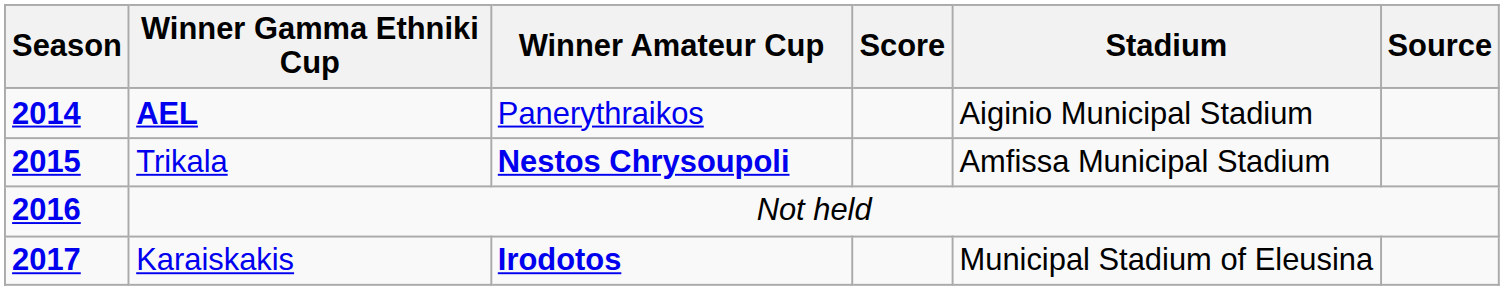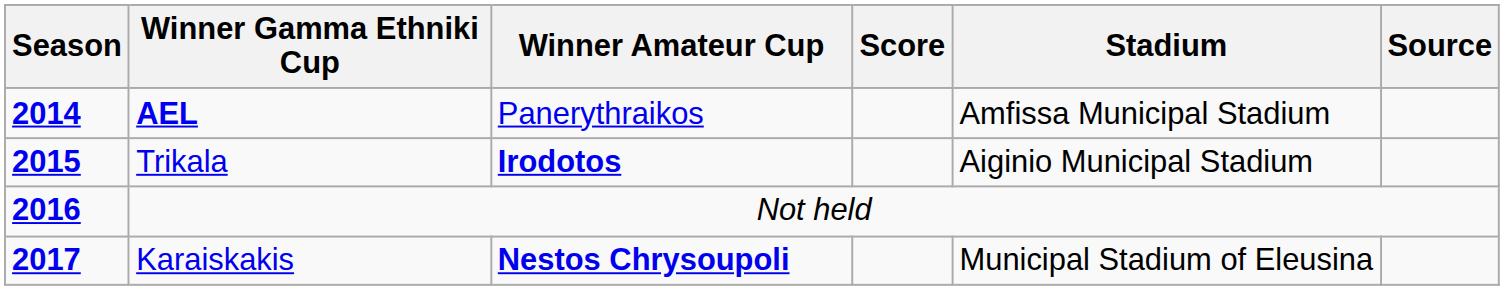 <table class="wikitable">
 <tr>
 <th>Season</th>
 <th width=180>Winner Gamma Ethniki Cup</th>
 <th width=180>Winner Amateur Cup</th>
 <th>Score</th>
 <th>Stadium</th>
 <th>Source</th>
 </tr>
 <tr>
 <td><strong><a href='#'>2014</a></strong></td>
 <td><strong><a href='#'>AEL</a></strong></td>
 <td><a href='#'>Panerythraikos</a></td>
 <td></td>
-<td>Aiginio Municipal Stadium</td>
+<td>Amfissa Municipal Stadium</td>
 <td></td>
 </tr>
 <tr>
 <td><strong><a href='#'>2015</a></strong></td>
 <td><a href='#'>Trikala</a></td>
-<td><strong><a href='#'>Nestos Chrysoupoli</a></strong></td>
+<td><strong><a href='#'>Irodotos</a></strong></td>
 <td></td>
-<td>Amfissa Municipal Stadium</td>
+<td>Aiginio Municipal Stadium</td>
 <td></td>
 </tr>
 <tr>
 <td><strong><a href='#'>2016</a></strong></td>
 <td colspan=5 style="text-align:center;"><em>Not held</em></td>
 </tr>
 <tr>
 <td><strong><a href='#'>2017</a></strong></td>
 <td><a href='#'>Karaiskakis</a></td>
-<td><strong><a href='#'>Irodotos</a></strong></td>
+<td><strong><a href='#'>Nestos Chrysoupoli</a></strong></td>
 <td></td>
 <td>Municipal Stadium of Eleusina</td>
 <td></td>
 </tr>
 </table>
